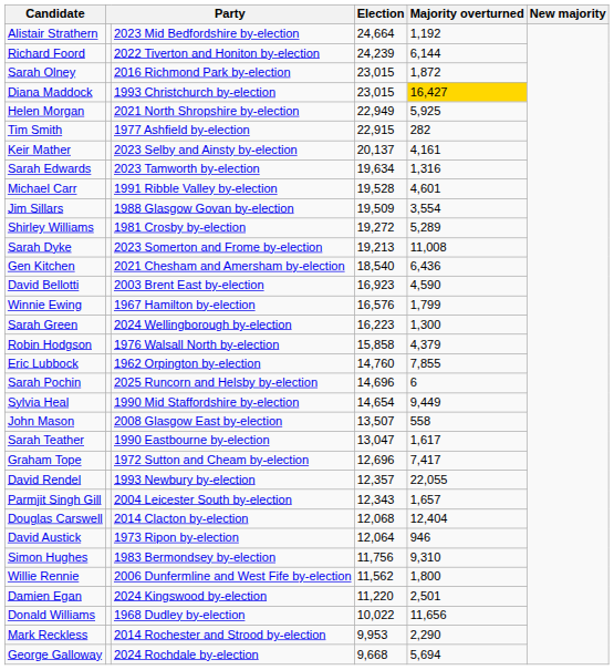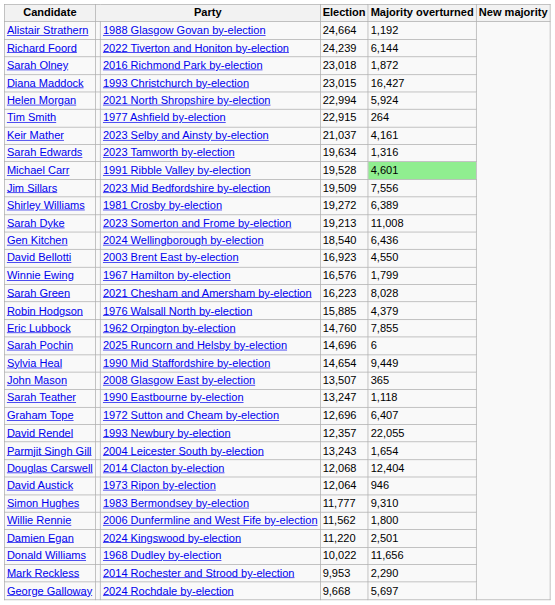 <table class="sortable wikitable">
 <tr>
 <th>Candidate</th>
 <th colspan="2">Party</th>
 <th>Election</th>
 <th>Majority overturned</th>
 <th>New majority</th>
 </tr>
 <tr>
 <td><a href='#'>Alistair Strathern</a></td>
 <td></td>
-<td><a href='#'>2023 Mid Bedfordshire by-election</a></td>
+<td><a href='#'>1988 Glasgow Govan by-election</a></td>
 <td>24,664</td>
 <td>1,192</td>
 </tr>
 <tr>
 <td><a href='#'>Richard Foord</a></td>
 <td></td>
 <td><a href='#'>2022 Tiverton and Honiton by-election</a></td>
 <td>24,239</td>
 <td>6,144</td>
 </tr>
 <tr>
 <td><a href='#'>Sarah Olney</a></td>
 <td></td>
 <td><a href='#'>2016 Richmond Park by-election</a></td>
-<td>23,015</td>
+<td>23,018</td>
 <td>1,872</td>
 </tr>
 <tr>
 <td><a href='#'>Diana Maddock</a></td>
 <td></td>
 <td><a href='#'>1993 Christchurch by-election</a></td>
 <td>23,015</td>
-<td style="background: gold;">16,427</td>
+<td>16,427</td>
 </tr>
 <tr>
 <td><a href='#'>Helen Morgan</a></td>
 <td></td>
 <td><a href='#'>2021 North Shropshire by-election</a></td>
-<td>22,949</td>
-<td>5,925</td>
+<td>22,994</td>
+<td>5,924</td>
 </tr>
 <tr>
 <td><a href='#'>Tim Smith</a></td>
 <td></td>
 <td><a href='#'>1977 Ashfield by-election</a></td>
 <td>22,915</td>
-<td>282</td>
+<td>264</td>
 </tr>
 <tr>
 <td><a href='#'>Keir Mather</a></td>
 <td></td>
 <td><a href='#'>2023 Selby and Ainsty by-election</a></td>
-<td>20,137</td>
+<td>21,037</td>
 <td>4,161</td>
 </tr>
 <tr>
 <td><a href='#'>Sarah Edwards</a></td>
 <td></td>
 <td><a href='#'>2023 Tamworth by-election</a></td>
 <td>19,634</td>
 <td>1,316</td>
 </tr>
 <tr>
 <td><a href='#'>Michael Carr</a></td>
 <td></td>
 <td><a href='#'>1991 Ribble Valley by-election</a></td>
 <td>19,528</td>
-<td>4,601</td>
+<td style="background: lightgreen;">4,601</td>
 </tr>
 <tr>
 <td><a href='#'>Jim Sillars</a></td>
 <td></td>
-<td><a href='#'>1988 Glasgow Govan by-election</a></td>
+<td><a href='#'>2023 Mid Bedfordshire by-election</a></td>
 <td>19,509</td>
-<td>3,554</td>
+<td>7,556</td>
 </tr>
 <tr>
 <td><a href='#'>Shirley Williams</a></td>
 <td></td>
 <td><a href='#'>1981 Crosby by-election</a></td>
 <td>19,272</td>
-<td>5,289</td>
+<td>6,389</td>
 </tr>
 <tr>
 <td><a href='#'>Sarah Dyke</a></td>
 <td></td>
 <td><a href='#'>2023 Somerton and Frome by-election</a></td>
 <td>19,213</td>
 <td>11,008</td>
 </tr>
 <tr>
 <td><a href='#'>Gen Kitchen</a></td>
 <td></td>
-<td><a href='#'>2021 Chesham and Amersham by-election</a></td>
+<td><a href='#'>2024 Wellingborough by-election</a></td>
 <td>18,540</td>
 <td>6,436</td>
 </tr>
 <tr>
 <td><a href='#'>David Bellotti</a></td>
 <td></td>
 <td><a href='#'>2003 Brent East by-election</a></td>
 <td>16,923</td>
-<td>4,590</td>
+<td>4,550</td>
 </tr>
 <tr>
 <td><a href='#'>Winnie Ewing</a></td>
 <td></td>
 <td><a href='#'>1967 Hamilton by-election</a></td>
 <td>16,576</td>
 <td>1,799</td>
 </tr>
 <tr>
 <td><a href='#'>Sarah Green</a></td>
 <td></td>
-<td><a href='#'>2024 Wellingborough by-election</a></td>
+<td><a href='#'>2021 Chesham and Amersham by-election</a></td>
 <td>16,223</td>
-<td>1,300</td>
+<td>8,028</td>
 </tr>
 <tr>
 <td><a href='#'>Robin Hodgson</a></td>
 <td></td>
 <td><a href='#'>1976 Walsall North by-election</a></td>
-<td>15,858</td>
+<td>15,885</td>
 <td>4,379</td>
 </tr>
 <tr>
 <td><a href='#'>Eric Lubbock</a></td>
 <td></td>
 <td><a href='#'>1962 Orpington by-election</a></td>
 <td>14,760</td>
 <td>7,855</td>
 </tr>
 <tr>
 <td><a href='#'>Sarah Pochin</a></td>
 <td></td>
 <td><a href='#'>2025 Runcorn and Helsby by-election</a></td>
 <td>14,696</td>
 <td>6</td>
 </tr>
 <tr>
 <td><a href='#'>Sylvia Heal</a></td>
 <td></td>
 <td><a href='#'>1990 Mid Staffordshire by-election</a></td>
 <td>14,654</td>
 <td>9,449</td>
 </tr>
 <tr>
 <td><a href='#'>John Mason</a></td>
 <td></td>
 <td><a href='#'>2008 Glasgow East by-election</a></td>
 <td>13,507</td>
-<td>558</td>
+<td>365</td>
 </tr>
 <tr>
 <td><a href='#'>Sarah Teather</a></td>
 <td></td>
 <td><a href='#'>1990 Eastbourne by-election</a></td>
-<td>13,047</td>
-<td>1,617</td>
+<td>13,247</td>
+<td>1,118</td>
 </tr>
 <tr>
 <td><a href='#'>Graham Tope</a></td>
 <td></td>
 <td><a href='#'>1972 Sutton and Cheam by-election</a></td>
 <td>12,696</td>
-<td>7,417</td>
+<td>6,407</td>
 </tr>
 <tr>
 <td><a href='#'>David Rendel</a></td>
 <td></td>
 <td><a href='#'>1993 Newbury by-election</a></td>
 <td>12,357</td>
 <td>22,055</td>
 </tr>
 <tr>
 <td><a href='#'>Parmjit Singh Gill</a></td>
 <td></td>
 <td><a href='#'>2004 Leicester South by-election</a></td>
-<td>12,343</td>
-<td>1,657</td>
+<td>13,243</td>
+<td>1,654</td>
 </tr>
 <tr>
 <td><a href='#'>Douglas Carswell</a></td>
 <td></td>
 <td><a href='#'>2014 Clacton by-election</a></td>
 <td>12,068</td>
 <td>12,404</td>
 </tr>
 <tr>
 <td><a href='#'>David Austick</a></td>
 <td></td>
 <td><a href='#'>1973 Ripon by-election</a></td>
 <td>12,064</td>
 <td>946</td>
 </tr>
 <tr>
 <td><a href='#'>Simon Hughes</a></td>
 <td></td>
 <td><a href='#'>1983 Bermondsey by-election</a></td>
-<td>11,756</td>
+<td>11,777</td>
 <td>9,310</td>
 </tr>
 <tr>
 <td><a href='#'>Willie Rennie</a></td>
 <td></td>
 <td><a href='#'>2006 Dunfermline and West Fife by-election</a></td>
 <td>11,562</td>
 <td>1,800</td>
 </tr>
 <tr>
 <td><a href='#'>Damien Egan</a></td>
 <td></td>
 <td><a href='#'>2024 Kingswood by-election</a></td>
 <td>11,220</td>
 <td>2,501</td>
 </tr>
 <tr>
 <td><a href='#'>Donald Williams</a></td>
 <td></td>
 <td><a href='#'>1968 Dudley by-election</a></td>
 <td>10,022</td>
 <td>11,656</td>
 </tr>
 <tr>
 <td><a href='#'>Mark Reckless</a></td>
 <td></td>
 <td><a href='#'>2014 Rochester and Strood by-election</a></td>
 <td>9,953</td>
 <td>2,290</td>
 </tr>
 <tr>
 <td><a href='#'>George Galloway</a></td>
 <td></td>
 <td><a href='#'>2024 Rochdale by-election</a></td>
 <td>9,668</td>
-<td>5,694</td>
+<td>5,697</td>
 </tr>
 </table>
